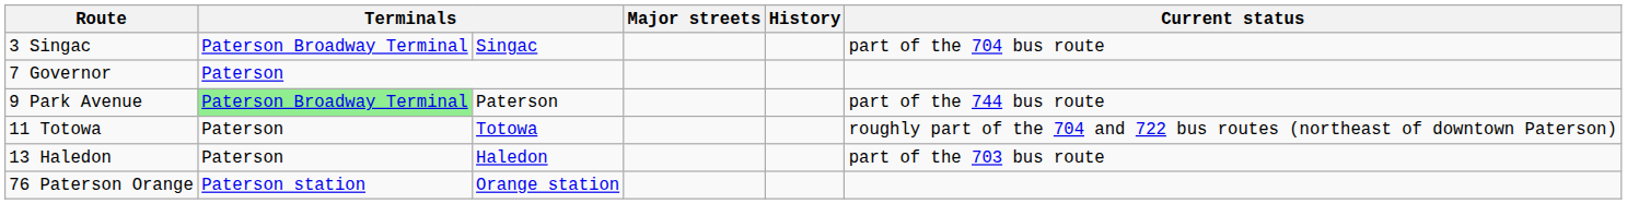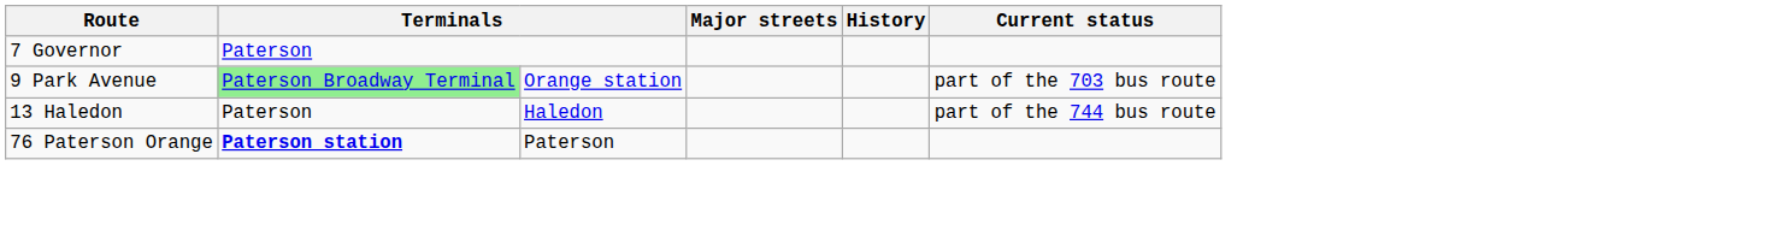 <table class=wikitable>
 <tr>
 <th>Route</th>
 <th colspan=2>Terminals</th>
 <th>Major streets</th>
 <th>History</th>
 <th>Current status</th>
-</tr>
-<tr>
-<td>3 Singac</td>
-<td><a href='#'>Paterson Broadway Terminal</a></td>
-<td><a href='#'>Singac</a></td>
-<td></td>
-<td></td>
-<td>part of the <a href='#'>704</a> bus route</td>
 </tr>
 <tr>
 <td>7 Governor</td>
 <td colspan=2><a href='#'>Paterson</a></td>
 <td></td>
 <td></td>
 <td></td>
 </tr>
 <tr>
 <td>9 Park Avenue</td>
 <td style="background: lightgreen;"><a href='#'>Paterson Broadway Terminal</a></td>
-<td>Paterson</td>
+<td><a href='#'>Orange station</a></td>
 <td></td>
 <td></td>
-<td>part of the <a href='#'>744</a> bus route</td>
-</tr>
-<tr>
-<td>11 Totowa</td>
-<td>Paterson</td>
-<td><a href='#'>Totowa</a></td>
-<td></td>
-<td></td>
-<td>roughly part of the <a href='#'>704</a> and <a href='#'>722</a> bus routes (northeast of downtown Paterson)</td>
+<td>part of the <a href='#'>703</a> bus route</td>
 </tr>
 <tr>
 <td>13 Haledon</td>
 <td>Paterson</td>
 <td><a href='#'>Haledon</a></td>
 <td></td>
 <td></td>
-<td>part of the <a href='#'>703</a> bus route</td>
+<td>part of the <a href='#'>744</a> bus route</td>
 </tr>
 <tr>
 <td>76 Paterson Orange</td>
-<td><a href='#'>Paterson station</a></td>
-<td><a href='#'>Orange station</a></td>
+<td><strong><a href='#'>Paterson station</a></strong></td>
+<td>Paterson</td>
 <td></td>
 <td></td>
 <td></td>
 </tr>
 </table>
